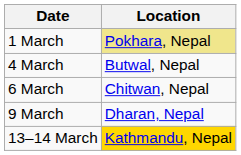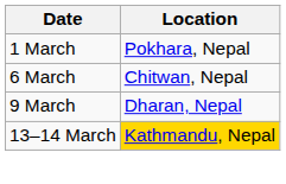 <table class="wikitable">
 <tr>
 <th>Date</th>
 <th>Location</th>
 </tr>
 <tr>
 <td>1 March</td>
-<td style="background: khaki;"><a href='#'>Pokhara</a>, Nepal</td>
-</tr>
-<tr>
-<td>4 March</td>
-<td><a href='#'>Butwal</a>, Nepal</td>
+<td><a href='#'>Pokhara</a>, Nepal</td>
 </tr>
 <tr>
 <td>6 March</td>
 <td><a href='#'>Chitwan</a>, Nepal</td>
 </tr>
 <tr>
 <td>9 March</td>
 <td><a href='#'>Dharan, Nepal</a></td>
 </tr>
 <tr>
 <td>13–14 March</td>
 <td style="background: gold;"><a href='#'>Kathmandu</a>, Nepal</td>
 </tr>
 </table>
